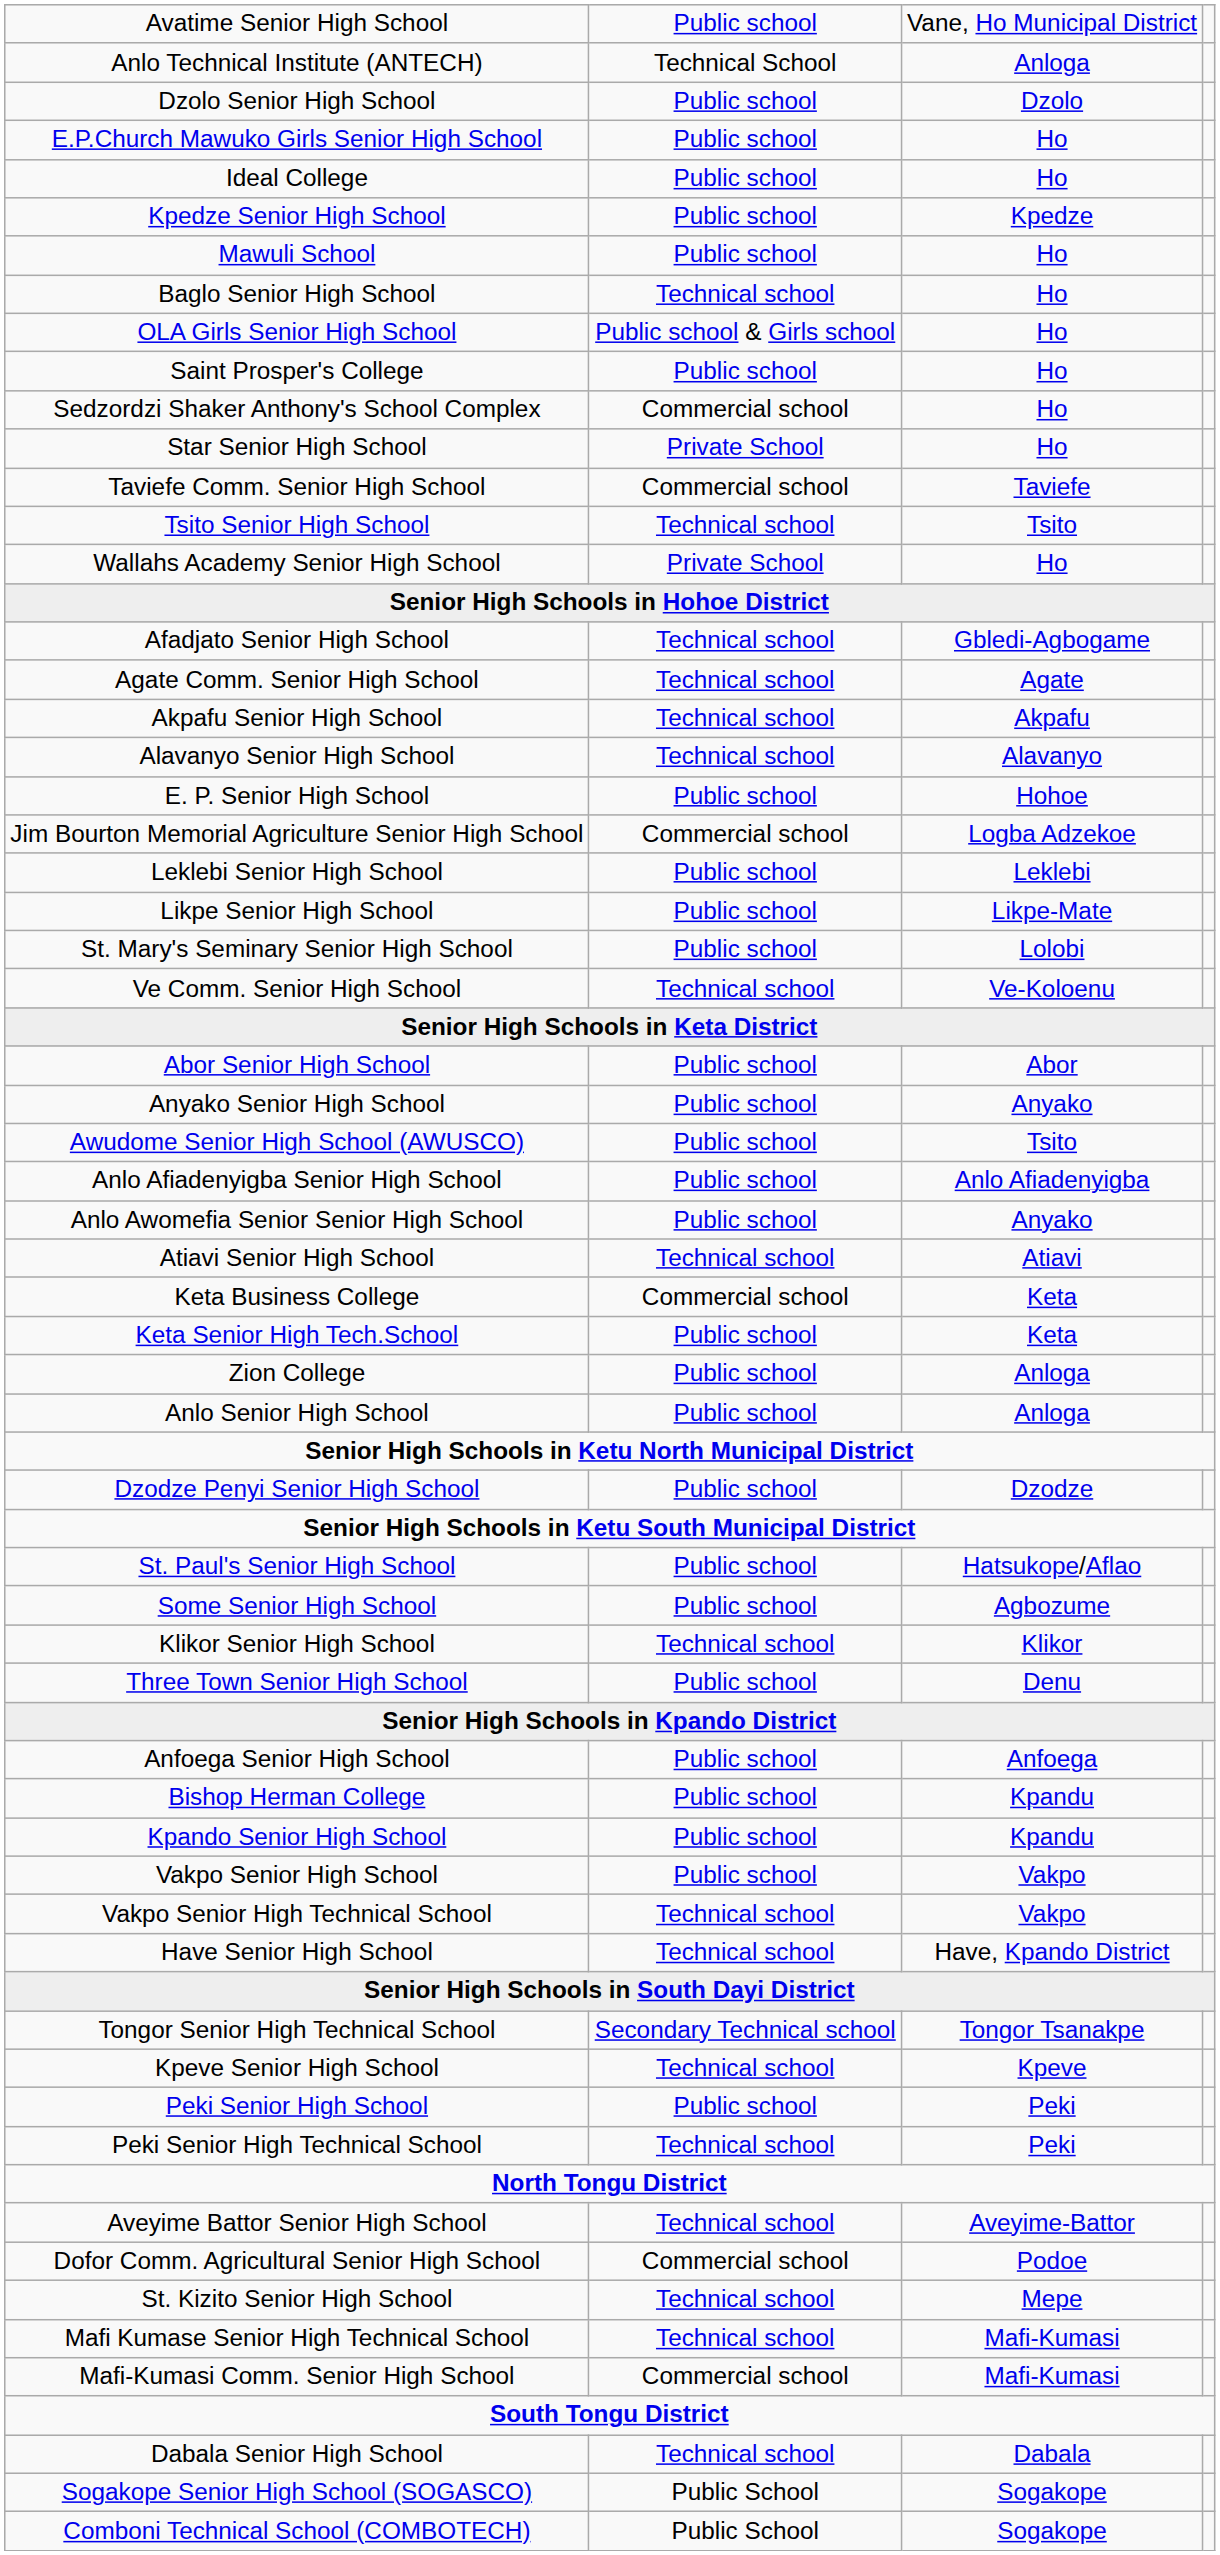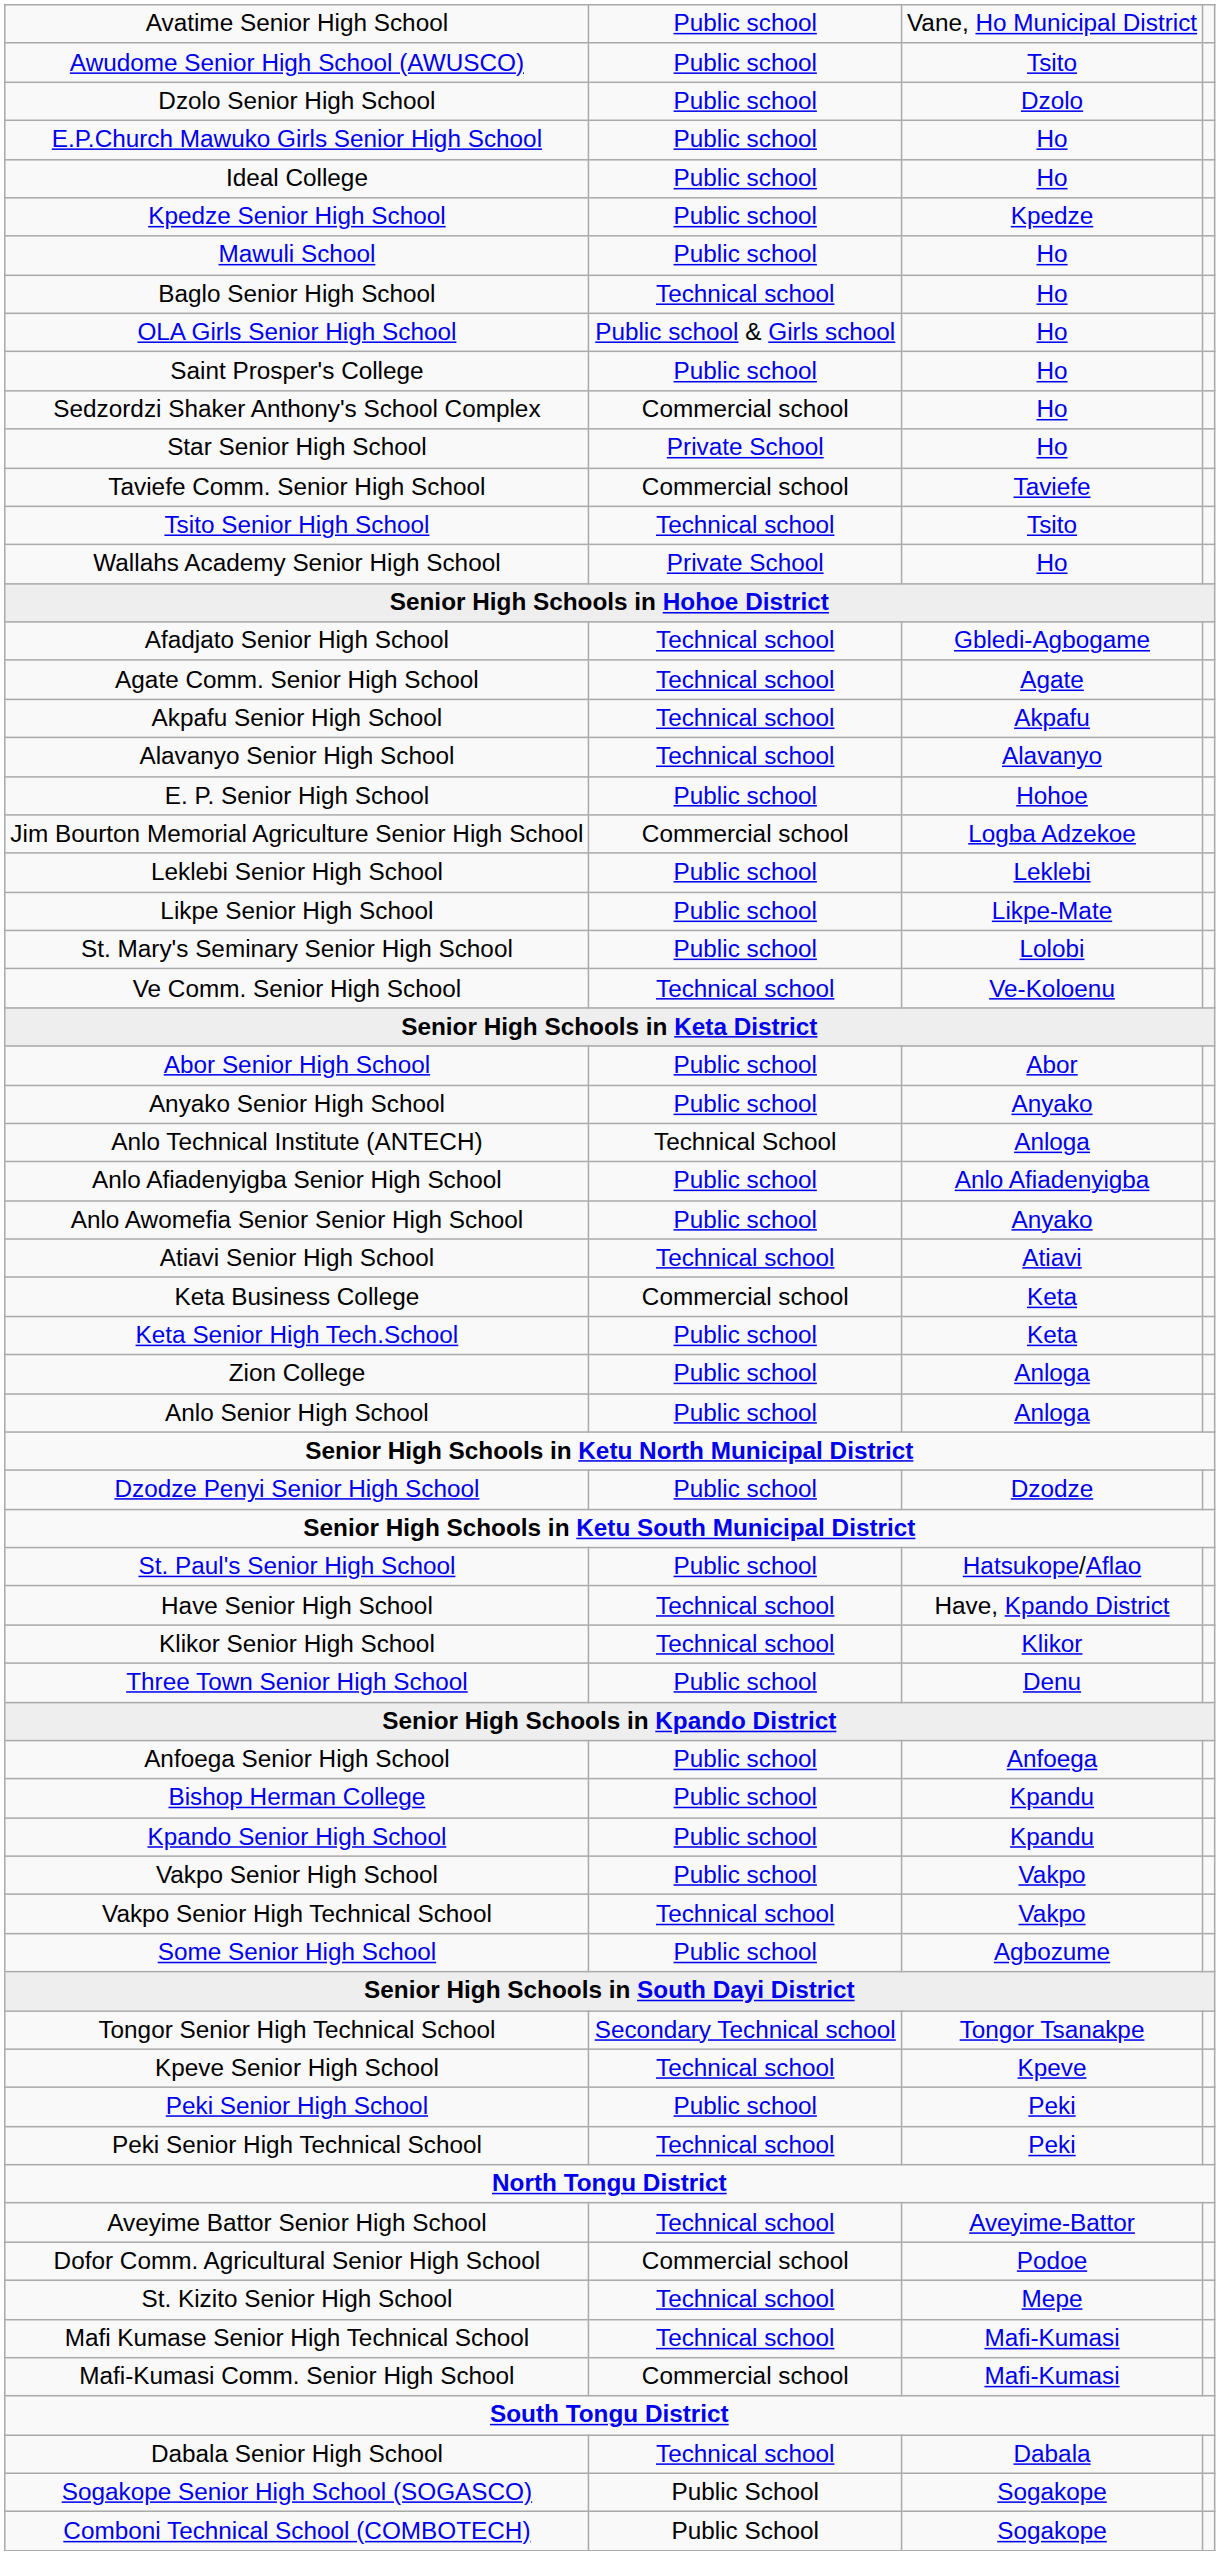 <table class="wikitable sortable">
 <tr>
 <td style="text-align:center;">Avatime Senior High School</td>
 <td style="text-align:center;"><a href='#'>Public school</a></td>
 <td style="text-align:center;">Vane, <a href='#'>Ho Municipal District</a></td>
 <td></td>
 </tr>
 <tr>
-<td style="text-align:center;">Anlo Technical Institute (ANTECH)</td>
-<td style="text-align:center;">Technical School</td>
-<td style="text-align:center;"><a href='#'>Anloga</a></td>
+<td style="text-align:center;"><a href='#'>Awudome Senior High School (AWUSCO)</a></td>
+<td style="text-align:center;"><a href='#'>Public school</a></td>
+<td style="text-align:center;"><a href='#'>Tsito</a></td>
 <td></td>
 </tr>
 <tr>
 <td style="text-align:center;">Dzolo Senior High School</td>
 <td style="text-align:center;"><a href='#'>Public school</a></td>
 <td style="text-align:center;"><a href='#'>Dzolo</a></td>
 <td></td>
 </tr>
 <tr>
 <td style="text-align:center;"><a href='#'>E.P.Church Mawuko Girls Senior High School</a></td>
 <td style="text-align:center;"><a href='#'>Public school</a></td>
 <td style="text-align:center;"><a href='#'>Ho</a></td>
 <td></td>
 </tr>
 <tr>
 <td style="text-align:center;">Ideal College</td>
 <td style="text-align:center;"><a href='#'>Public school</a></td>
 <td style="text-align:center;"><a href='#'>Ho</a></td>
 <td></td>
 </tr>
 <tr>
 <td style="text-align:center;"><a href='#'>Kpedze Senior High School</a></td>
 <td style="text-align:center;"><a href='#'>Public school</a></td>
 <td style="text-align:center;"><a href='#'>Kpedze</a></td>
 <td></td>
 </tr>
 <tr>
 <td style="text-align:center;"><a href='#'>Mawuli School</a></td>
 <td style="text-align:center;"><a href='#'>Public school</a></td>
 <td style="text-align:center;"><a href='#'>Ho</a></td>
 <td></td>
 </tr>
 <tr>
 <td style="text-align:center;">Baglo Senior High School</td>
 <td style="text-align:center;"><a href='#'>Technical school</a></td>
 <td style="text-align:center;"><a href='#'>Ho</a></td>
 <td></td>
 </tr>
 <tr>
 <td style="text-align:center;"><a href='#'>OLA Girls Senior High School</a></td>
 <td style="text-align:center;"><a href='#'>Public school</a> & <a href='#'>Girls school</a></td>
 <td style="text-align:center;"><a href='#'>Ho</a></td>
 <td></td>
 </tr>
 <tr>
 <td style="text-align:center;">Saint Prosper's College</td>
 <td style="text-align:center;"><a href='#'>Public school</a></td>
 <td style="text-align:center;"><a href='#'>Ho</a></td>
 <td></td>
 </tr>
 <tr>
 <td style="text-align:center;">Sedzordzi Shaker Anthony's School Complex</td>
 <td style="text-align:center;">Commercial school</td>
 <td style="text-align:center;"><a href='#'>Ho</a></td>
 <td><br></td>
 </tr>
 <tr>
 <td style="text-align:center;">Star Senior High School</td>
 <td style="text-align:center;"><a href='#'>Private School</a></td>
 <td style="text-align:center;"><a href='#'>Ho</a></td>
 <td></td>
 </tr>
 <tr>
 <td style="text-align:center;">Taviefe Comm. Senior High School</td>
 <td style="text-align:center;">Commercial school</td>
 <td style="text-align:center;"><a href='#'>Taviefe</a></td>
 <td></td>
 </tr>
 <tr>
 <td style="text-align:center;"><a href='#'>Tsito Senior High School</a></td>
 <td style="text-align:center;"><a href='#'>Technical school</a></td>
 <td style="text-align:center;"><a href='#'>Tsito</a></td>
 <td></td>
 </tr>
 <tr>
 <td style="text-align:center;">Wallahs Academy Senior High School</td>
 <td style="text-align:center;"><a href='#'>Private School</a></td>
 <td style="text-align:center;"><a href='#'>Ho</a></td>
 <td></td>
 </tr>
 <tr style="background:#eee;">
 <td colspan="4" style="text-align:center;"><strong>Senior High Schools in <a href='#'>Hohoe District</a></strong></td>
 </tr>
 <tr>
 <td style="text-align:center;">Afadjato Senior High School</td>
 <td style="text-align:center;"><a href='#'>Technical school</a></td>
 <td style="text-align:center;"><a href='#'>Gbledi-Agbogame</a></td>
 <td></td>
 </tr>
 <tr>
 <td style="text-align:center;">Agate Comm. Senior High School</td>
 <td style="text-align:center;"><a href='#'>Technical school</a></td>
 <td style="text-align:center;"><a href='#'>Agate</a></td>
 <td></td>
 </tr>
 <tr>
 <td style="text-align:center;">Akpafu Senior High School</td>
 <td style="text-align:center;"><a href='#'>Technical school</a></td>
 <td style="text-align:center;"><a href='#'>Akpafu</a></td>
 <td></td>
 </tr>
 <tr>
 <td style="text-align:center;">Alavanyo Senior High School</td>
 <td style="text-align:center;"><a href='#'>Technical school</a></td>
 <td style="text-align:center;"><a href='#'>Alavanyo</a></td>
 <td></td>
 </tr>
 <tr>
 <td style="text-align:center;">E. P. Senior High School</td>
 <td style="text-align:center;"><a href='#'>Public school</a></td>
 <td style="text-align:center;"><a href='#'>Hohoe</a></td>
 <td></td>
 </tr>
 <tr>
 <td style="text-align:center;">Jim Bourton Memorial Agriculture Senior High School</td>
 <td style="text-align:center;">Commercial school</td>
 <td style="text-align:center;"><a href='#'>Logba Adzekoe</a></td>
 <td></td>
 </tr>
 <tr>
 <td style="text-align:center;">Leklebi Senior High School</td>
 <td style="text-align:center;"><a href='#'>Public school</a></td>
 <td style="text-align:center;"><a href='#'>Leklebi</a></td>
 <td></td>
 </tr>
 <tr>
 <td style="text-align:center;">Likpe Senior High School</td>
 <td style="text-align:center;"><a href='#'>Public school</a></td>
 <td style="text-align:center;"><a href='#'>Likpe-Mate</a></td>
 <td></td>
 </tr>
 <tr>
 <td style="text-align:center;">St. Mary's Seminary Senior High School</td>
 <td style="text-align:center;"><a href='#'>Public school</a></td>
 <td style="text-align:center;"><a href='#'>Lolobi</a></td>
 <td></td>
 </tr>
 <tr>
 <td style="text-align:center;">Ve Comm. Senior High School</td>
 <td style="text-align:center;"><a href='#'>Technical school</a></td>
 <td style="text-align:center;"><a href='#'>Ve-Koloenu</a></td>
 <td></td>
 </tr>
 <tr style="background:#eee;">
 <td colspan="4" style="text-align:center;"><strong>Senior High Schools in <a href='#'>Keta District</a></strong></td>
 </tr>
 <tr>
 <td style="text-align:center;"><a href='#'>Abor Senior High School</a></td>
 <td style="text-align:center;"><a href='#'>Public school</a></td>
 <td style="text-align:center;"><a href='#'>Abor</a></td>
 <td></td>
 </tr>
 <tr>
 <td style="text-align:center;">Anyako Senior High School</td>
 <td style="text-align:center;"><a href='#'>Public school</a></td>
 <td style="text-align:center;"><a href='#'>Anyako</a></td>
 <td></td>
 </tr>
 <tr>
-<td style="text-align:center;"><a href='#'>Awudome Senior High School (AWUSCO)</a></td>
-<td style="text-align:center;"><a href='#'>Public school</a></td>
-<td style="text-align:center;"><a href='#'>Tsito</a></td>
+<td style="text-align:center;">Anlo Technical Institute (ANTECH)</td>
+<td style="text-align:center;">Technical School</td>
+<td style="text-align:center;"><a href='#'>Anloga</a></td>
 <td></td>
 </tr>
 <tr>
 <td style="text-align:center;">Anlo Afiadenyigba Senior High School</td>
 <td style="text-align:center;"><a href='#'>Public school</a></td>
 <td style="text-align:center;"><a href='#'>Anlo Afiadenyigba</a></td>
 <td></td>
 </tr>
 <tr>
 <td style="text-align:center;">Anlo Awomefia Senior Senior High School</td>
 <td style="text-align:center;"><a href='#'>Public school</a></td>
 <td style="text-align:center;"><a href='#'>Anyako</a></td>
 <td></td>
 </tr>
 <tr>
 <td style="text-align:center;">Atiavi Senior High School</td>
 <td style="text-align:center;"><a href='#'>Technical school</a></td>
 <td style="text-align:center;"><a href='#'>Atiavi</a></td>
 <td></td>
 </tr>
 <tr>
 <td style="text-align:center;">Keta Business College</td>
 <td style="text-align:center;">Commercial school</td>
 <td style="text-align:center;"><a href='#'>Keta</a></td>
 <td></td>
 </tr>
 <tr>
 <td style="text-align:center;"><a href='#'>Keta Senior High Tech.School</a></td>
 <td style="text-align:center;"><a href='#'>Public school</a></td>
 <td style="text-align:center;"><a href='#'>Keta</a></td>
 <td style="text-align:center;"></td>
 </tr>
 <tr>
 <td style="text-align:center;">Zion College </td>
 <td style="text-align:center;"><a href='#'>Public school</a></td>
 <td style="text-align:center;"><a href='#'>Anloga</a></td>
 <td></td>
 </tr>
 <tr>
 <td style="text-align:center;">Anlo Senior High School </td>
 <td style="text-align:center;"><a href='#'>Public school</a></td>
 <td style="text-align:center;"><a href='#'>Anloga</a></td>
 <td></td>
 </tr>
 <tr>
 <td colspan="4" style="text-align:center;"><strong>Senior High Schools in <a href='#'>Ketu North Municipal District</a></strong></td>
 </tr>
 <tr>
 <td style="text-align:center;"><a href='#'>Dzodze Penyi Senior High School</a></td>
 <td style="text-align:center;"><a href='#'>Public school</a></td>
 <td style="text-align:center;"><a href='#'>Dzodze</a></td>
 <td></td>
 </tr>
 <tr>
 <td colspan="4" style="text-align:center;"><strong>Senior High Schools in <a href='#'>Ketu South Municipal District</a></strong></td>
 </tr>
 <tr>
 <td style="text-align:center;"><a href='#'>St. Paul's Senior High School</a></td>
 <td style="text-align:center;"><a href='#'>Public school</a></td>
 <td style="text-align:center;"><a href='#'>Hatsukope</a>/<a href='#'>Aflao</a></td>
 <td></td>
 </tr>
 <tr>
-<td style="text-align:center;"><a href='#'>Some Senior High School</a></td>
-<td style="text-align:center;"><a href='#'>Public school</a></td>
-<td style="text-align:center;"><a href='#'>Agbozume</a></td>
+<td style="text-align:center;">Have Senior High School</td>
+<td style="text-align:center;"><a href='#'>Technical school</a></td>
+<td style="text-align:center;">Have, <a href='#'>Kpando District</a></td>
 <td></td>
 </tr>
 <tr>
 <td style="text-align:center;">Klikor Senior High School</td>
 <td style="text-align:center;"><a href='#'>Technical school</a></td>
 <td style="text-align:center;"><a href='#'>Klikor</a></td>
 <td></td>
 </tr>
 <tr>
 <td style="text-align:center;"><a href='#'>Three Town Senior High School</a></td>
 <td style="text-align:center;"><a href='#'>Public school</a></td>
 <td style="text-align:center;"><a href='#'>Denu</a></td>
 <td></td>
 </tr>
 <tr style="background:#eee;">
 <td colspan="4" style="text-align:center;"><strong>Senior High Schools in <a href='#'>Kpando District</a></strong></td>
 </tr>
 <tr>
 <td style="text-align:center;">Anfoega Senior High School</td>
 <td style="text-align:center;"><a href='#'>Public school</a></td>
 <td style="text-align:center;"><a href='#'>Anfoega</a></td>
 <td></td>
 </tr>
 <tr>
 <td style="text-align:center;"><a href='#'>Bishop Herman College</a></td>
 <td style="text-align:center;"><a href='#'>Public school</a></td>
 <td style="text-align:center;"><a href='#'>Kpandu</a></td>
 <td></td>
 </tr>
 <tr>
 <td style="text-align:center;"><a href='#'>Kpando Senior High School</a></td>
 <td style="text-align:center;"><a href='#'>Public school</a></td>
 <td style="text-align:center;"><a href='#'>Kpandu</a></td>
 <td></td>
 </tr>
 <tr>
 <td style="text-align:center;">Vakpo Senior High School</td>
 <td style="text-align:center;"><a href='#'>Public school</a></td>
 <td style="text-align:center;"><a href='#'>Vakpo</a></td>
 <td></td>
 </tr>
 <tr>
 <td style="text-align:center;">Vakpo Senior High Technical School</td>
 <td style="text-align:center;"><a href='#'>Technical school</a></td>
 <td style="text-align:center;"><a href='#'>Vakpo</a></td>
 <td></td>
 </tr>
 <tr>
-<td style="text-align:center;">Have Senior High School</td>
-<td style="text-align:center;"><a href='#'>Technical school</a></td>
-<td style="text-align:center;">Have, <a href='#'>Kpando District</a></td>
+<td style="text-align:center;"><a href='#'>Some Senior High School</a></td>
+<td style="text-align:center;"><a href='#'>Public school</a></td>
+<td style="text-align:center;"><a href='#'>Agbozume</a></td>
 <td></td>
 </tr>
 <tr style="background:#eee;">
 <td colspan="4" style="text-align:center;"><strong>Senior High Schools in <a href='#'>South Dayi District</a></strong></td>
 </tr>
 <tr>
 <td style="text-align:center;">Tongor Senior High Technical School</td>
 <td style="text-align:center;"><a href='#'>Secondary Technical school</a></td>
 <td style="text-align:center;"><a href='#'>Tongor Tsanakpe</a></td>
 <td></td>
 </tr>
 <tr>
 <td style="text-align:center;">Kpeve Senior High School</td>
 <td style="text-align:center;"><a href='#'>Technical school</a></td>
 <td style="text-align:center;"><a href='#'>Kpeve</a></td>
 <td></td>
 </tr>
 <tr>
 <td style="text-align:center;"><a href='#'>Peki Senior High School</a></td>
 <td style="text-align:center;"><a href='#'>Public school</a></td>
 <td style="text-align:center;"><a href='#'>Peki</a></td>
 <td></td>
 </tr>
 <tr>
 <td style="text-align:center;">Peki Senior High Technical School</td>
 <td style="text-align:center;"><a href='#'>Technical school</a></td>
 <td style="text-align:center;"><a href='#'>Peki</a></td>
 <td></td>
 </tr>
 <tr>
 <td colspan="4" style="text-align:center;"><strong><a href='#'>North Tongu District</a></strong></td>
 </tr>
 <tr>
 <td style="text-align:center;">Aveyime Battor Senior High School</td>
 <td style="text-align:center;"><a href='#'>Technical school</a></td>
 <td style="text-align:center;"><a href='#'>Aveyime-Battor</a></td>
 <td></td>
 </tr>
 <tr>
 <td style="text-align:center;">Dofor Comm. Agricultural Senior High School</td>
 <td style="text-align:center;">Commercial school</td>
 <td style="text-align:center;"><a href='#'>Podoe</a></td>
 <td></td>
 </tr>
 <tr>
 <td style="text-align:center;">St. Kizito Senior High School</td>
 <td style="text-align:center;"><a href='#'>Technical school</a></td>
 <td style="text-align:center;"><a href='#'>Mepe</a></td>
 <td></td>
 </tr>
 <tr>
 <td style="text-align:center;">Mafi Kumase Senior High Technical School</td>
 <td style="text-align:center;"><a href='#'>Technical school</a></td>
 <td style="text-align:center;"><a href='#'>Mafi-Kumasi</a></td>
 </tr>
 <tr>
 <td style="text-align:center;">Mafi-Kumasi Comm. Senior High School</td>
 <td style="text-align:center;">Commercial school</td>
 <td style="text-align:center;"><a href='#'>Mafi-Kumasi</a></td>
 <td></td>
 </tr>
 <tr>
 <td colspan="4" style="text-align:center;"><strong><a href='#'>South Tongu District</a></strong></td>
 </tr>
 <tr>
 <td style="text-align:center;">Dabala Senior High School</td>
 <td style="text-align:center;"><a href='#'>Technical school</a></td>
 <td style="text-align:center;"><a href='#'>Dabala</a></td>
 <td></td>
 </tr>
 <tr>
 <td style="text-align:center;"><a href='#'>Sogakope Senior High School (SOGASCO)</a></td>
 <td style="text-align:center;">Public School</td>
 <td style="text-align:center;"><a href='#'>Sogakope</a></td>
 <td></td>
 </tr>
 <tr>
 <td style="text-align:center;"><a href='#'>Comboni Technical School (COMBOTECH)</a></td>
 <td style="text-align:center;">Public School</td>
 <td style="text-align:center;"><a href='#'>Sogakope</a></td>
 <td></td>
 </tr>
 </table>
